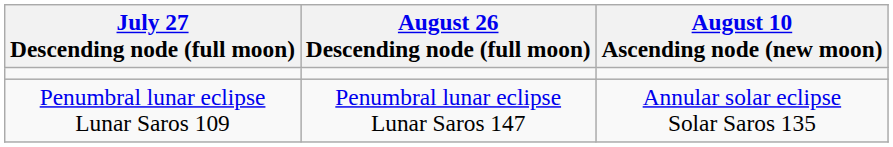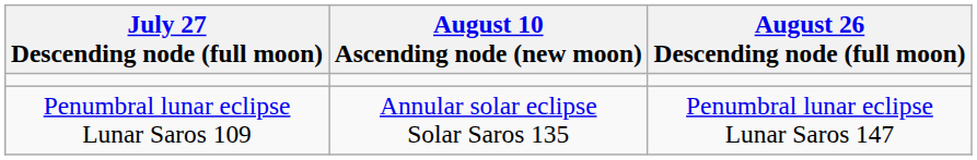 <table class="wikitable">
 <tr>
 <th><a href='#'>July 27</a><br>Descending node (full moon)<br></th>
+<th><a href='#'>August 10</a><br>Ascending node (new moon)<br></th>
 <th><a href='#'>August 26</a><br>Descending node (full moon)<br></th>
-<th><a href='#'>August 10</a><br>Ascending node (new moon)<br></th>
 </tr>
 <tr>
 <td></td>
 <td></td>
 <td></td>
 </tr>
 <tr align=center>
 <td><a href='#'>Penumbral lunar eclipse</a><br>Lunar Saros 109</td>
+<td><a href='#'>Annular solar eclipse</a><br>Solar Saros 135</td>
 <td><a href='#'>Penumbral lunar eclipse</a><br>Lunar Saros 147</td>
-<td><a href='#'>Annular solar eclipse</a><br>Solar Saros 135</td>
 </tr>
 </table>
